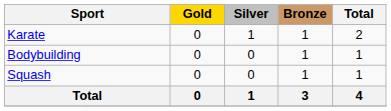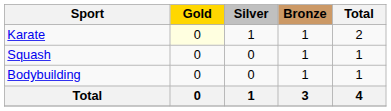 <table class="wikitable" style="text-align:center;">
 <tr>
 <th width=200>Sport</th>
 <td bgcolor=gold width=60><strong>Gold</strong></td>
 <td bgcolor=silver width=60><strong>Silver</strong></td>
 <td bgcolor=#cc9966 width=60><strong>Bronze</strong></td>
 <th width=60>Total</th>
 </tr>
 <tr>
 <td align=left><a href='#'>Karate</a></td>
-<td>0</td>
+<td style="background: lightyellow;">0</td>
 <td>1</td>
 <td>1</td>
 <td>2</td>
 </tr>
 <tr>
-<td align=left><a href='#'>Bodybuilding</a></td>
+<td align=left><a href='#'>Squash</a></td>
 <td>0</td>
 <td>0</td>
 <td>1</td>
 <td>1</td>
 </tr>
 <tr>
-<td align=left><a href='#'>Squash</a></td>
+<td align=left><a href='#'>Bodybuilding</a></td>
 <td>0</td>
 <td>0</td>
 <td>1</td>
 <td>1</td>
 </tr>
 <tr>
 <th>Total</th>
 <th>0</th>
 <th>1</th>
 <th>3</th>
 <th>4</th>
 </tr>
 <tr>
 </tr>
 </table>
